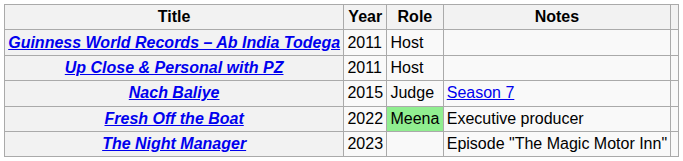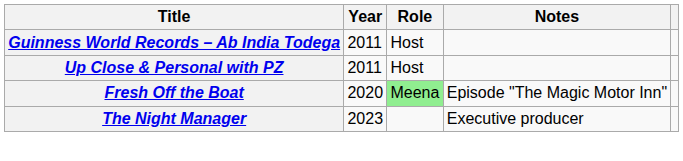 <table class="wikitable sortable plainrowheaders">
 <tr>
 <th scope="col">Title</th>
 <th scope="col">Year</th>
 <th scope="col">Role</th>
 <th scope="col" class="unsortable">Notes</th>
 <th scope="col" class="unsortable"></th>
 </tr>
 <tr>
 <th scope="row"><em><a href='#'>Guinness World Records – Ab India Todega</a></em></th>
 <td>2011</td>
 <td>Host</td>
 <td></td>
 <td style="text-align:center;"></td>
 </tr>
 <tr>
 <th scope="row"><em><a href='#'>Up Close & Personal with PZ</a></em></th>
 <td>2011</td>
 <td>Host</td>
 <td></td>
 <td style="text-align:center;"></td>
 </tr>
 <tr>
-<th scope="row"><em><a href='#'>Nach Baliye</a></em></th>
-<td>2015</td>
-<td>Judge</td>
-<td><a href='#'>Season 7</a></td>
-<td style="text-align:center;"></td>
-</tr>
-<tr>
 <th scope="row"><em><a href='#'>Fresh Off the Boat</a></em></th>
-<td>2022</td>
+<td>2020</td>
 <td style="background: lightgreen;">Meena</td>
-<td>Executive producer</td>
+<td>Episode "The Magic Motor Inn"</td>
 <td style="text-align:center;"></td>
 </tr>
 <tr>
 <th scope="row"><em><a href='#'>The Night Manager</a></em></th>
 <td>2023</td>
 <td></td>
-<td>Episode "The Magic Motor Inn"</td>
+<td>Executive producer</td>
 <td></td>
 </tr>
 </table>
